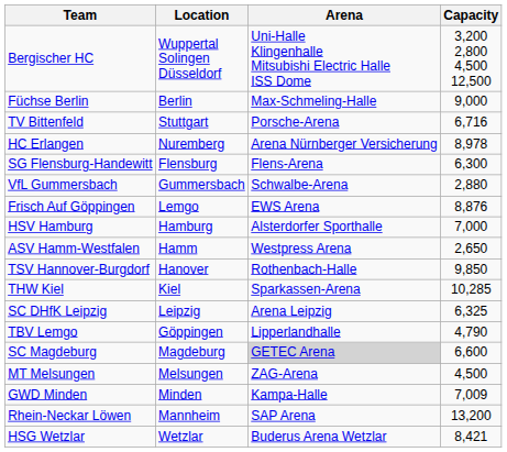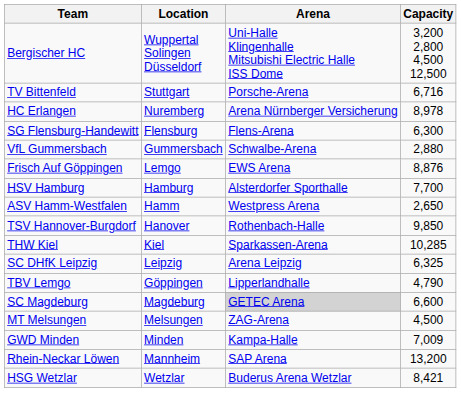 <table class="wikitable sortable" style="text-align: left;">
 <tr>
 <th>Team</th>
 <th>Location</th>
 <th>Arena</th>
 <th>Capacity</th>
 </tr>
 <tr>
 <td><a href='#'>Bergischer HC</a></td>
 <td><a href='#'>Wuppertal</a><br><a href='#'>Solingen</a><br><a href='#'>Düsseldorf</a></td>
 <td><a href='#'>Uni-Halle</a><br><a href='#'>Klingenhalle</a><br><a href='#'>Mitsubishi Electric Halle</a><br><a href='#'>ISS Dome</a></td>
 <td align="center">3,200<br>2,800<br>4,500<br>12,500</td>
-</tr>
-<tr>
-<td><a href='#'>Füchse Berlin</a></td>
-<td><a href='#'>Berlin</a></td>
-<td><a href='#'>Max-Schmeling-Halle</a></td>
-<td align="center">9,000</td>
 </tr>
 <tr>
 <td><a href='#'>TV Bittenfeld</a></td>
 <td><a href='#'>Stuttgart</a></td>
 <td><a href='#'>Porsche-Arena</a></td>
 <td align="center">6,716</td>
 </tr>
 <tr>
 <td><a href='#'>HC Erlangen</a></td>
 <td><a href='#'>Nuremberg</a></td>
 <td><a href='#'>Arena Nürnberger Versicherung</a></td>
 <td align="center">8,978</td>
 </tr>
 <tr>
 <td><a href='#'>SG Flensburg-Handewitt</a></td>
 <td><a href='#'>Flensburg</a></td>
 <td><a href='#'>Flens-Arena</a></td>
 <td align="center">6,300</td>
 </tr>
 <tr>
 <td><a href='#'>VfL Gummersbach</a></td>
 <td><a href='#'>Gummersbach</a></td>
 <td><a href='#'>Schwalbe-Arena</a></td>
 <td align="center">2,880</td>
 </tr>
 <tr>
 <td><a href='#'>Frisch Auf Göppingen</a></td>
 <td><a href='#'>Lemgo</a></td>
 <td><a href='#'>EWS Arena</a></td>
 <td align="center">8,876</td>
 </tr>
 <tr>
 <td><a href='#'>HSV Hamburg</a></td>
 <td><a href='#'>Hamburg</a></td>
 <td><a href='#'>Alsterdorfer Sporthalle</a></td>
-<td align="center">7,000</td>
+<td align="center">7,700</td>
 </tr>
 <tr>
 <td><a href='#'>ASV Hamm-Westfalen</a></td>
 <td><a href='#'>Hamm</a></td>
 <td><a href='#'>Westpress Arena</a></td>
 <td align="center">2,650</td>
 </tr>
 <tr>
 <td><a href='#'>TSV Hannover-Burgdorf</a></td>
 <td><a href='#'>Hanover</a></td>
 <td><a href='#'>Rothenbach-Halle</a></td>
 <td align="center">9,850</td>
 </tr>
 <tr>
 <td><a href='#'>THW Kiel</a></td>
 <td><a href='#'>Kiel</a></td>
 <td><a href='#'>Sparkassen-Arena</a></td>
 <td align="center">10,285</td>
 </tr>
 <tr>
 <td><a href='#'>SC DHfK Leipzig</a></td>
 <td><a href='#'>Leipzig</a></td>
 <td><a href='#'>Arena Leipzig</a></td>
 <td align="center">6,325</td>
 </tr>
 <tr>
 <td><a href='#'>TBV Lemgo</a></td>
 <td><a href='#'>Göppingen</a></td>
 <td><a href='#'>Lipperlandhalle</a></td>
 <td align="center">4,790</td>
 </tr>
 <tr>
 <td><a href='#'>SC Magdeburg</a></td>
 <td><a href='#'>Magdeburg</a></td>
 <td style="background: lightgrey;"><a href='#'>GETEC Arena</a></td>
 <td align="center">6,600</td>
 </tr>
 <tr>
 <td><a href='#'>MT Melsungen</a></td>
 <td><a href='#'>Melsungen</a></td>
 <td><a href='#'>ZAG-Arena</a></td>
 <td align="center">4,500</td>
 </tr>
 <tr>
 <td><a href='#'>GWD Minden</a></td>
 <td><a href='#'>Minden</a></td>
 <td><a href='#'>Kampa-Halle</a></td>
 <td align="center">7,009</td>
 </tr>
 <tr>
 <td><a href='#'>Rhein-Neckar Löwen</a></td>
 <td><a href='#'>Mannheim</a></td>
 <td><a href='#'>SAP Arena</a></td>
 <td align="center">13,200</td>
 </tr>
 <tr>
 <td><a href='#'>HSG Wetzlar</a></td>
 <td><a href='#'>Wetzlar</a></td>
 <td><a href='#'>Buderus Arena Wetzlar</a></td>
 <td align="center">8,421</td>
 </tr>
 </table>
